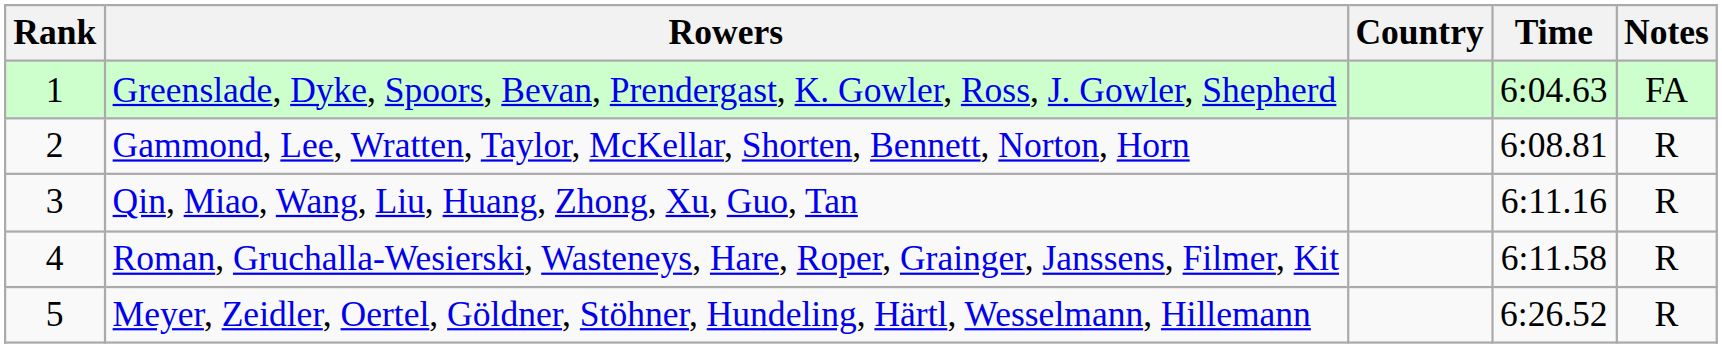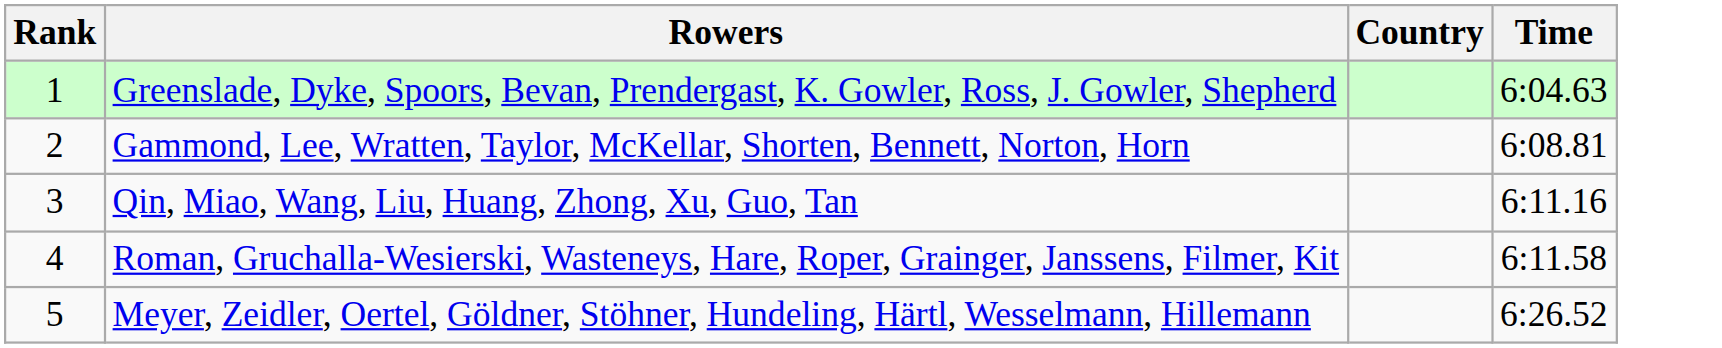 <table class="wikitable" style="text-align:center">
 <tr>
 <th>Rank</th>
 <th>Rowers</th>
 <th>Country</th>
 <th>Time</th>
-<th>Notes</th>
 </tr>
 <tr bgcolor=ccffcc>
 <td>1</td>
 <td align="left"><a href='#'>Greenslade</a>, <a href='#'>Dyke</a>, <a href='#'>Spoors</a>, <a href='#'>Bevan</a>, <a href='#'>Prendergast</a>, <a href='#'>K. Gowler</a>, <a href='#'>Ross</a>, <a href='#'>J. Gowler</a>, <a href='#'>Shepherd</a></td>
 <td align="left"></td>
 <td>6:04.63</td>
-<td>FA</td>
 </tr>
 <tr>
 <td>2</td>
 <td align="left"><a href='#'>Gammond</a>, <a href='#'>Lee</a>, <a href='#'>Wratten</a>, <a href='#'>Taylor</a>, <a href='#'>McKellar</a>, <a href='#'>Shorten</a>, <a href='#'>Bennett</a>, <a href='#'>Norton</a>, <a href='#'>Horn</a></td>
 <td align="left"></td>
 <td>6:08.81</td>
-<td>R</td>
 </tr>
 <tr>
 <td>3</td>
 <td align="left"><a href='#'>Qin</a>, <a href='#'>Miao</a>, <a href='#'>Wang</a>, <a href='#'>Liu</a>, <a href='#'>Huang</a>, <a href='#'>Zhong</a>, <a href='#'>Xu</a>, <a href='#'>Guo</a>, <a href='#'>Tan</a></td>
 <td align="left"></td>
 <td>6:11.16</td>
-<td>R</td>
 </tr>
 <tr>
 <td>4</td>
 <td align="left"><a href='#'>Roman</a>, <a href='#'>Gruchalla-Wesierski</a>, <a href='#'>Wasteneys</a>, <a href='#'>Hare</a>, <a href='#'>Roper</a>, <a href='#'>Grainger</a>, <a href='#'>Janssens</a>, <a href='#'>Filmer</a>, <a href='#'>Kit</a></td>
 <td align="left"></td>
 <td>6:11.58</td>
-<td>R</td>
 </tr>
 <tr>
 <td>5</td>
 <td align="left"><a href='#'>Meyer</a>, <a href='#'>Zeidler</a>, <a href='#'>Oertel</a>, <a href='#'>Göldner</a>, <a href='#'>Stöhner</a>, <a href='#'>Hundeling</a>, <a href='#'>Härtl</a>, <a href='#'>Wesselmann</a>, <a href='#'>Hillemann</a></td>
 <td align="left"></td>
 <td>6:26.52</td>
-<td>R</td>
 </tr>
 </table>
